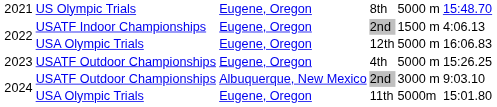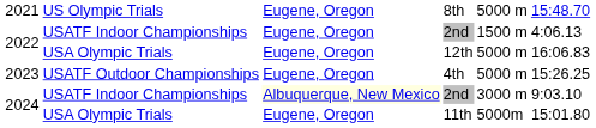 <table>
 <tr>
 <td>2021</td>
 <td><a href='#'>US Olympic Trials</a></td>
 <td><a href='#'>Eugene, Oregon</a></td>
 <td>8th</td>
 <td>5000 m</td>
 <td><a href='#'>15:48.70</a></td>
 </tr>
 <tr>
 <td rowspan=2>2022</td>
 <td><a href='#'>USATF Indoor Championships</a></td>
 <td><a href='#'>Eugene, Oregon</a></td>
 <td bgcolor=silver>2nd</td>
 <td>1500 m</td>
 <td>4:06.13</td>
 </tr>
 <tr>
 <td><a href='#'>USA Olympic Trials</a></td>
 <td><a href='#'>Eugene, Oregon</a></td>
 <td>12th</td>
 <td>5000 m</td>
 <td>16:06.83</td>
 </tr>
 <tr>
 <td>2023</td>
 <td><a href='#'>USATF Outdoor Championships</a></td>
 <td><a href='#'>Eugene, Oregon</a></td>
 <td>4th</td>
 <td>5000 m</td>
 <td>15:26.25</td>
 </tr>
 <tr>
 <td rowspan=2>2024</td>
-<td><a href='#'>USATF Outdoor Championships</a></td>
-<td><a href='#'>Albuquerque, New Mexico</a></td>
+<td><a href='#'>USATF Indoor Championships</a></td>
+<td style="background: lightyellow;"><a href='#'>Albuquerque, New Mexico</a></td>
 <td bgcolor=silver>2nd</td>
 <td>3000 m</td>
 <td>9:03.10</td>
 </tr>
 <tr>
 <td><a href='#'>USA Olympic Trials</a></td>
 <td><a href='#'>Eugene, Oregon</a></td>
 <td>11th</td>
 <td>5000m</td>
 <td>15:01.80</td>
 </tr>
 <tr>
 </tr>
 </table>
